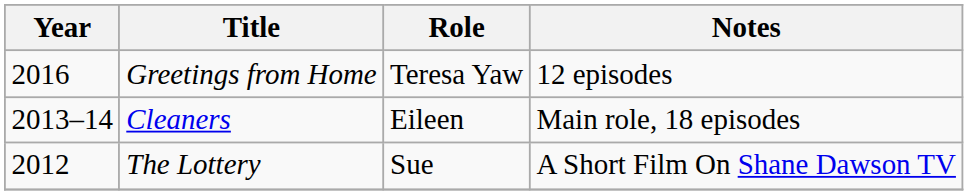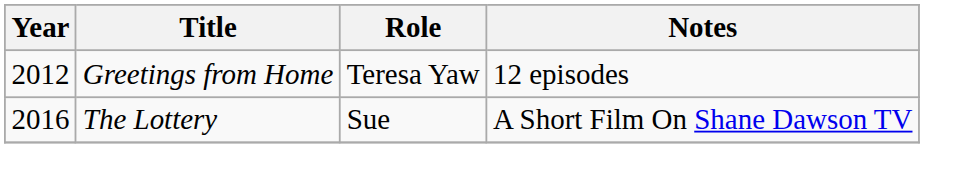 <table class="wikitable sortable">
 <tr>
 <th>Year</th>
 <th>Title</th>
 <th>Role</th>
 <th class="unsortable">Notes</th>
 </tr>
 <tr>
-<td>2016</td>
+<td>2012</td>
 <td><em>Greetings from Home</em></td>
 <td>Teresa Yaw</td>
 <td>12 episodes</td>
 </tr>
 <tr>
-<td>2013–14</td>
-<td><em><a href='#'>Cleaners</a></em></td>
-<td>Eileen</td>
-<td>Main role, 18 episodes</td>
-</tr>
-<tr>
-<td>2012</td>
+<td>2016</td>
 <td><em>The Lottery</em></td>
 <td>Sue</td>
 <td>A Short Film On <a href='#'>Shane Dawson TV</a></td>
 </tr>
 <tr>
 </tr>
 </table>
